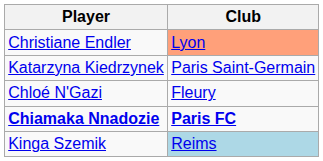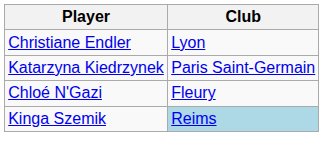 <table class="wikitable">
 <tr>
 <th>Player</th>
 <th>Club</th>
 </tr>
 <tr>
 <td> <a href='#'>Christiane Endler</a></td>
-<td style="background: lightsalmon;"><a href='#'>Lyon</a></td>
+<td><a href='#'>Lyon</a></td>
 </tr>
 <tr>
 <td> <a href='#'>Katarzyna Kiedrzynek</a></td>
 <td><a href='#'>Paris Saint-Germain</a></td>
 </tr>
 <tr>
 <td> <a href='#'>Chloé N'Gazi</a></td>
 <td><a href='#'>Fleury</a></td>
 </tr>
 <tr>
-<td> <strong><a href='#'>Chiamaka Nnadozie</a></strong></td>
-<td><strong><a href='#'>Paris FC</a></strong></td>
-</tr>
-<tr>
 <td> <a href='#'>Kinga Szemik</a></td>
 <td style="background: lightblue;"><a href='#'>Reims</a></td>
 </tr>
 </table>
